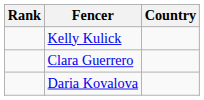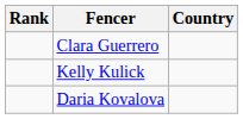 <table class="wikitable sortable" style="text-align: left;">
 <tr>
 <th>Rank</th>
 <th>Fencer</th>
 <th>Country</th>
 </tr>
 <tr>
 <td></td>
-<td><a href='#'>Kelly Kulick</a></td>
+<td><a href='#'>Clara Guerrero</a></td>
 <td></td>
 </tr>
 <tr>
 <td></td>
-<td><a href='#'>Clara Guerrero</a></td>
+<td><a href='#'>Kelly Kulick</a></td>
 <td></td>
 </tr>
 <tr>
 <td></td>
 <td><a href='#'>Daria Kovalova</a></td>
 <td></td>
 </tr>
 </table>
